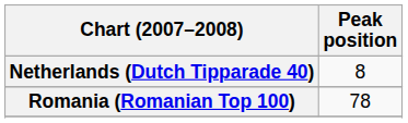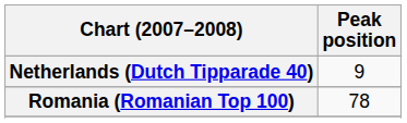 <table class="wikitable sortable plainrowheaders">
 <tr>
 <th>Chart (2007–2008)</th>
 <th>Peak<br>position</th>
 </tr>
 <tr>
 </tr>
 <tr>
 </tr>
 <tr>
 <th scope="row">Netherlands (<a href='#'>Dutch Tipparade 40</a>)</th>
-<td align=center>8</td>
+<td align=center>9</td>
 </tr>
 <tr>
 </tr>
 <tr>
 <th scope="row">Romania (<a href='#'>Romanian Top 100</a>)</th>
 <td align=center>78</td>
 </tr>
 <tr>
 </tr>
 <tr>
 </tr>
 <tr>
 </tr>
 <tr>
 </tr>
 <tr>
 </tr>
 <tr>
 </tr>
 <tr>
 </tr>
 <tr>
 </tr>
 <tr>
 </tr>
 </table>
